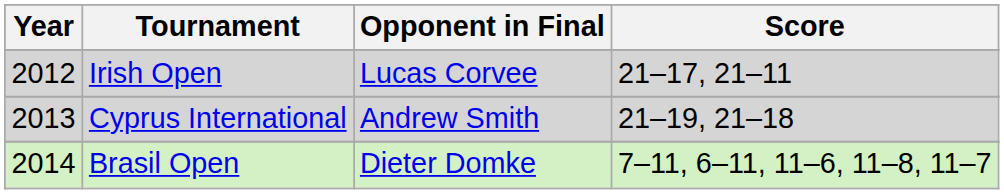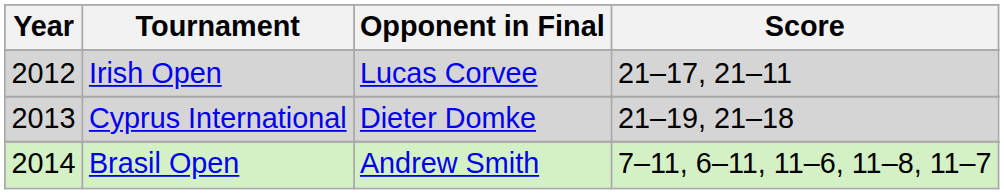 <table class="sortable wikitable">
 <tr>
 <th><strong>Year</strong></th>
 <th><strong>Tournament</strong></th>
 <th><strong>Opponent in Final</strong></th>
 <th><strong>Score</strong></th>
 </tr>
 <tr>
 </tr>
 <tr style="background:#D5D5D5">
 <td>2012</td>
 <td><a href='#'>Irish Open</a></td>
 <td> <a href='#'>Lucas Corvee</a></td>
 <td>21–17, 21–11</td>
 </tr>
 <tr>
 </tr>
 <tr style="background:#D5D5D5">
 <td>2013</td>
 <td><a href='#'>Cyprus International</a></td>
-<td> <a href='#'>Andrew Smith</a></td>
+<td> <a href='#'>Dieter Domke</a></td>
 <td>21–19, 21–18</td>
 </tr>
 <tr>
 </tr>
 <tr style="background:#D4F1C5">
 <td>2014</td>
 <td><a href='#'>Brasil Open</a></td>
-<td> <a href='#'>Dieter Domke</a></td>
+<td> <a href='#'>Andrew Smith</a></td>
 <td>7–11, 6–11, 11–6, 11–8, 11–7</td>
 </tr>
 </table>
